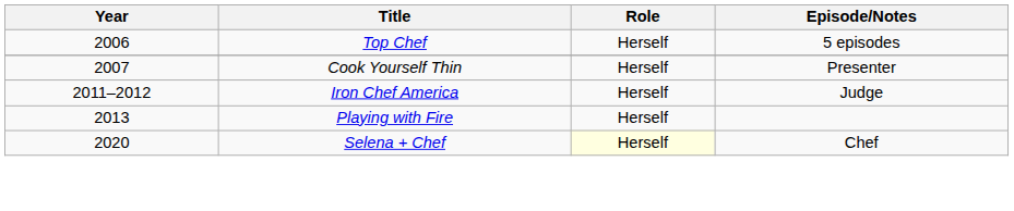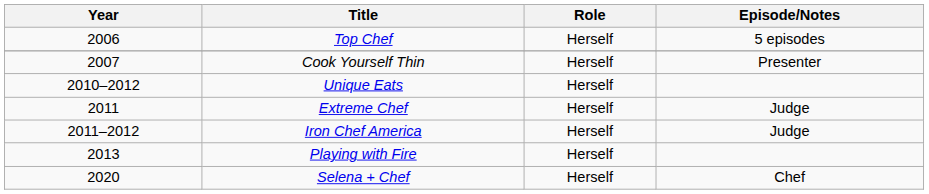 <table class="wikitable" | width= 80% | align=center>
 <tr>
 <th>Year</th>
 <th>Title</th>
 <th>Role</th>
 <th>Episode/Notes</th>
 </tr>
 <tr align=center>
 <td>2006</td>
 <td><em><a href='#'>Top Chef</a></em></td>
 <td>Herself</td>
 <td>5 episodes </td>
 </tr>
 <tr>
 </tr>
 <tr align=center>
 <td>2007</td>
 <td><em>Cook Yourself Thin</em></td>
 <td>Herself</td>
 <td>Presenter</td>
 </tr>
 <tr align=center>
+<td>2010–2012</td>
+<td><em><a href='#'>Unique Eats</a></em></td>
+<td>Herself</td>
+<td></td>
+</tr>
+<tr align=center>
+<td>2011</td>
+<td><em><a href='#'>Extreme Chef</a></em></td>
+<td>Herself</td>
+<td>Judge</td>
+</tr>
+<tr align=center>
 <td>2011–2012</td>
 <td><em><a href='#'>Iron Chef America</a></em></td>
 <td>Herself</td>
 <td>Judge</td>
 </tr>
 <tr align=center>
 <td>2013</td>
 <td><a href='#'><em>Playing with Fire</em></a></td>
 <td>Herself</td>
 <td></td>
 </tr>
 <tr align=center>
 <td>2020</td>
 <td><em><a href='#'>Selena + Chef</a></em></td>
-<td style="background: lightyellow;">Herself</td>
+<td>Herself</td>
 <td>Chef</td>
 </tr>
 </table>
